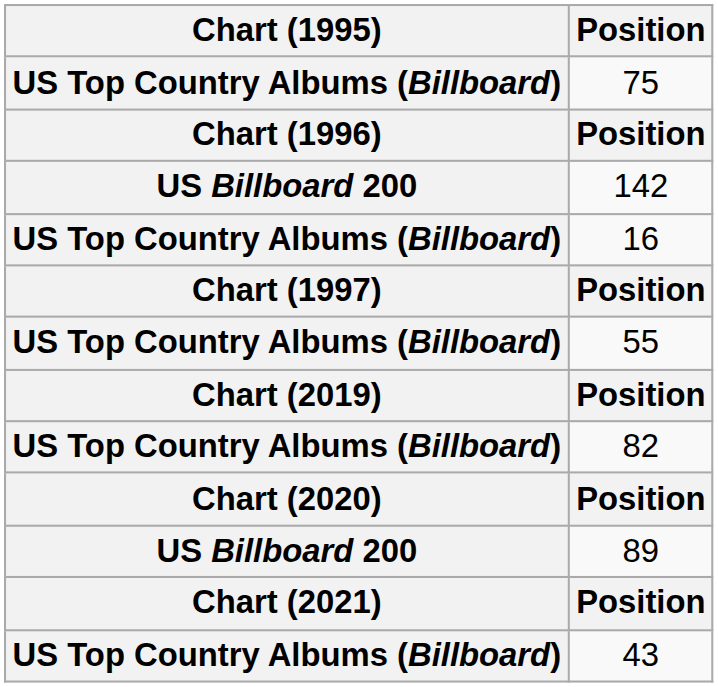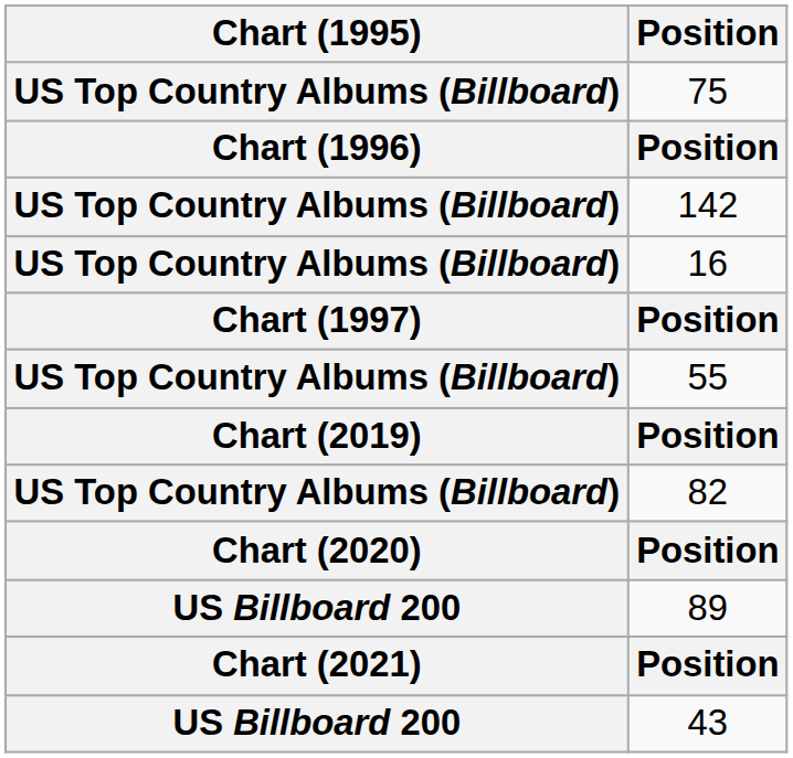 <table class="wikitable plainrowheaders" style="text-align:center">
 <tr>
 <th scope="col">Chart (1995)</th>
 <th scope="col">Position</th>
 </tr>
 <tr>
 <th scope="row">US Top Country Albums (<em>Billboard</em>)</th>
 <td>75</td>
 </tr>
 <tr>
 <th scope="col">Chart (1996)</th>
 <th scope="col">Position</th>
 </tr>
 <tr>
-<th scope="row">US <em>Billboard</em> 200</th>
+<th scope="row">US Top Country Albums (<em>Billboard</em>)</th>
 <td>142</td>
 </tr>
 <tr>
 <th scope="row">US Top Country Albums (<em>Billboard</em>)</th>
 <td>16</td>
 </tr>
 <tr>
 <th scope="col">Chart (1997)</th>
 <th scope="col">Position</th>
 </tr>
 <tr>
 <th scope="row">US Top Country Albums (<em>Billboard</em>)</th>
 <td>55</td>
 </tr>
 <tr>
 <th scope="col">Chart (2019)</th>
 <th scope="col">Position</th>
 </tr>
 <tr>
 <th scope="row">US Top Country Albums (<em>Billboard</em>)</th>
 <td>82</td>
 </tr>
 <tr>
 <th scope="col">Chart (2020)</th>
 <th scope="col">Position</th>
 </tr>
 <tr>
 <th scope="row">US <em>Billboard</em> 200</th>
 <td>89</td>
 </tr>
 <tr>
 <th scope="col">Chart (2021)</th>
 <th scope="col">Position</th>
 </tr>
 <tr>
-<th scope="row">US Top Country Albums (<em>Billboard</em>)</th>
+<th scope="row">US <em>Billboard</em> 200</th>
 <td>43</td>
 </tr>
 </table>
